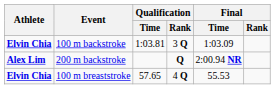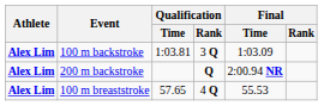 <table class=wikitable style="font-size:90%">
 <tr>
 <th rowspan=2>Athlete</th>
 <th rowspan=2>Event</th>
 <th colspan=2>Qualification</th>
 <th colspan=2>Final</th>
 </tr>
 <tr style="font-size:95%">
 <th>Time</th>
 <th>Rank</th>
 <th>Time</th>
 <th>Rank</th>
 </tr>
 <tr align=center>
-<td align=left><strong><a href='#'>Elvin Chia</a></strong></td>
+<td align=left><strong><a href='#'>Alex Lim</a></strong></td>
 <td align=left><a href='#'>100 m backstroke</a></td>
 <td>1:03.81</td>
 <td>3 <strong>Q</strong></td>
 <td>1:03.09</td>
 <td></td>
 </tr>
 <tr align=center>
 <td align=left><strong><a href='#'>Alex Lim</a></strong></td>
 <td align=left><a href='#'>200 m backstroke</a></td>
 <td></td>
 <td><strong>Q</strong></td>
 <td>2:00.94 <strong><a href='#'>NR</a></strong></td>
 <td></td>
 </tr>
 <tr align=center>
-<td align=left><strong><a href='#'>Elvin Chia</a></strong></td>
+<td align=left><strong><a href='#'>Alex Lim</a></strong></td>
 <td align=left><a href='#'>100 m breaststroke</a></td>
 <td>57.65</td>
 <td>4 <strong>Q</strong></td>
 <td>55.53</td>
 <td></td>
 </tr>
 </table>
